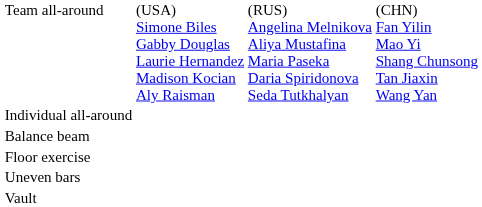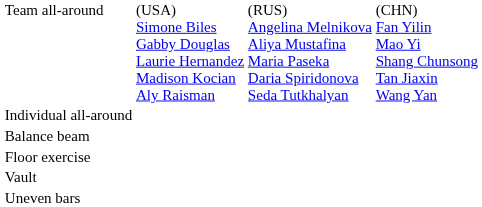 <table>
 <tr valign="top">
 <td>Team all-around<br></td>
 <td> (USA)<br><a href='#'>Simone Biles</a><br><a href='#'>Gabby Douglas</a><br><a href='#'>Laurie Hernandez</a><br><a href='#'>Madison Kocian</a><br><a href='#'>Aly Raisman</a></td>
 <td> (RUS)<br><a href='#'>Angelina Melnikova</a><br><a href='#'>Aliya Mustafina</a><br><a href='#'>Maria Paseka</a><br><a href='#'>Daria Spiridonova</a><br><a href='#'>Seda Tutkhalyan</a></td>
 <td> (CHN)<br><a href='#'>Fan Yilin</a><br><a href='#'>Mao Yi</a><br><a href='#'>Shang Chunsong</a><br><a href='#'>Tan Jiaxin</a><br><a href='#'>Wang Yan</a></td>
 </tr>
 <tr>
 <td>Individual all-around<br></td>
 <td></td>
 <td></td>
 <td></td>
 </tr>
 <tr>
 <td>Balance beam<br></td>
 <td></td>
 <td></td>
 <td></td>
 </tr>
 <tr>
 <td>Floor exercise<br></td>
 <td></td>
 <td></td>
 <td></td>
 </tr>
 <tr>
-<td>Uneven bars<br></td>
+<td>Vault<br></td>
 <td></td>
 <td></td>
 <td></td>
 </tr>
 <tr>
-<td>Vault<br></td>
+<td>Uneven bars<br></td>
 <td></td>
 <td></td>
 <td></td>
 </tr>
 <tr>
 </tr>
 </table>
